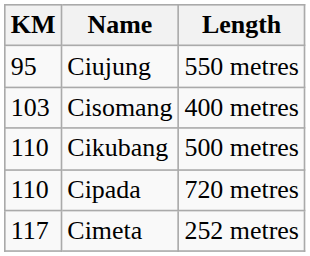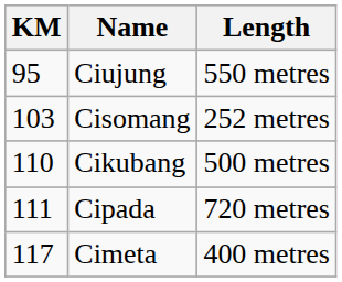 <table class="wikitable">
 <tr>
 <th>KM</th>
 <th>Name</th>
 <th>Length</th>
 </tr>
 <tr>
 <td>95</td>
 <td>Ciujung</td>
 <td>550 metres</td>
 </tr>
 <tr>
 <td>103</td>
 <td>Cisomang</td>
-<td>400 metres</td>
+<td>252 metres</td>
 </tr>
 <tr>
 <td>110</td>
 <td>Cikubang</td>
 <td>500 metres</td>
 </tr>
 <tr>
-<td>110</td>
+<td>111</td>
 <td>Cipada</td>
 <td>720 metres</td>
 </tr>
 <tr>
 <td>117</td>
 <td>Cimeta</td>
-<td>252 metres</td>
+<td>400 metres</td>
 </tr>
 </table>
